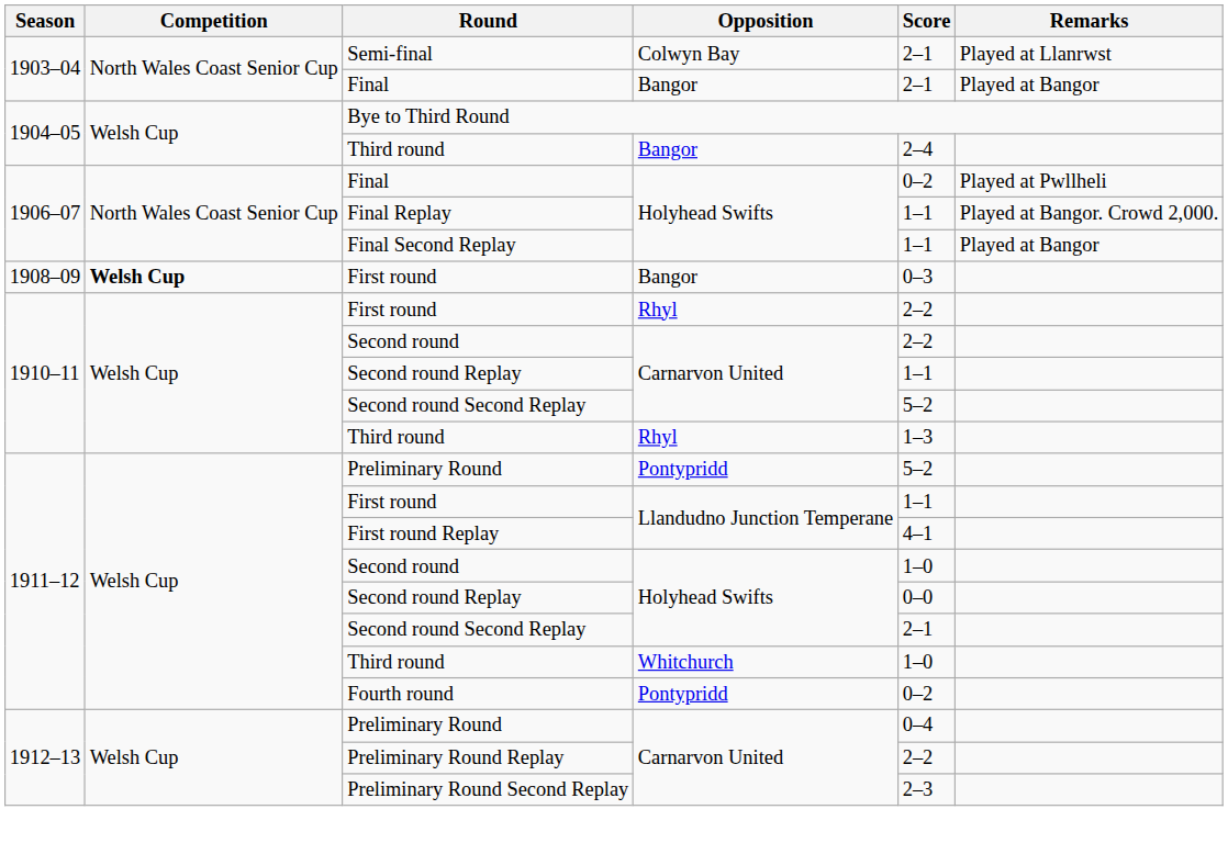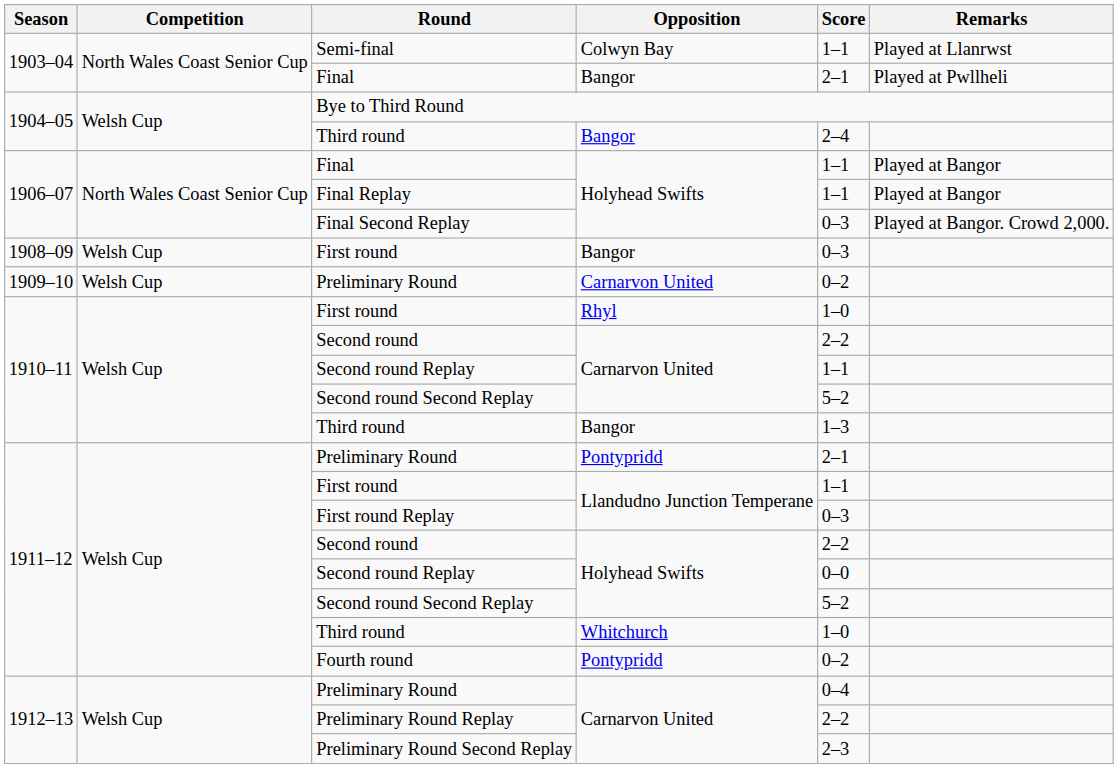 <table class="wikitable">
 <tr>
 <th>Season</th>
 <th>Competition</th>
 <th>Round</th>
 <th>Opposition</th>
 <th>Score</th>
 <th>Remarks</th>
 </tr>
 <tr>
 <td rowspan="2">1903–04</td>
 <td rowspan="2">North Wales Coast Senior Cup</td>
 <td>Semi-final</td>
 <td>Colwyn Bay</td>
-<td>2–1</td>
+<td>1–1</td>
 <td>Played at Llanrwst</td>
 </tr>
 <tr>
 <td>Final</td>
 <td>Bangor</td>
 <td>2–1</td>
-<td>Played at Bangor</td>
+<td>Played at Pwllheli</td>
 </tr>
 <tr>
 <td rowspan="2">1904–05</td>
 <td rowspan="2">Welsh Cup</td>
 <td colspan="4">Bye to Third Round</td>
 </tr>
 <tr>
 <td>Third round</td>
 <td><a href='#'>Bangor</a></td>
 <td>2–4</td>
 <td></td>
 </tr>
 <tr>
 <td rowspan="3">1906–07</td>
 <td rowspan="3">North Wales Coast Senior Cup</td>
 <td>Final</td>
 <td rowspan="3">Holyhead Swifts</td>
-<td>0–2</td>
-<td>Played at Pwllheli</td>
+<td>1–1</td>
+<td>Played at Bangor</td>
 </tr>
 <tr>
 <td>Final Replay</td>
 <td>1–1</td>
+<td>Played at Bangor</td>
+</tr>
+<tr>
+<td>Final Second Replay</td>
+<td>0–3</td>
 <td>Played at Bangor. Crowd 2,000.</td>
 </tr>
 <tr>
-<td>Final Second Replay</td>
-<td>1–1</td>
-<td>Played at Bangor</td>
-</tr>
-<tr>
 <td>1908–09</td>
-<td><strong>Welsh Cup</strong></td>
+<td>Welsh Cup</td>
 <td>First round</td>
 <td>Bangor</td>
 <td>0–3</td>
+<td></td>
+</tr>
+<tr>
+<td>1909–10</td>
+<td>Welsh Cup</td>
+<td>Preliminary Round</td>
+<td><a href='#'>Carnarvon United</a></td>
+<td>0–2</td>
 <td></td>
 </tr>
 <tr>
 <td rowspan="5">1910–11</td>
 <td rowspan="5">Welsh Cup</td>
 <td>First round</td>
 <td><a href='#'>Rhyl</a></td>
-<td>2–2</td>
+<td>1–0</td>
 <td></td>
 </tr>
 <tr>
 <td>Second round</td>
 <td rowspan="3">Carnarvon United</td>
 <td>2–2</td>
 <td></td>
 </tr>
 <tr>
 <td>Second round Replay</td>
 <td>1–1</td>
 <td></td>
 </tr>
 <tr>
 <td>Second round Second Replay</td>
 <td>5–2</td>
 <td></td>
 </tr>
 <tr>
 <td>Third round</td>
-<td><a href='#'>Rhyl</a></td>
+<td>Bangor</td>
 <td>1–3</td>
 <td></td>
 </tr>
 <tr>
 <td rowspan="8">1911–12</td>
 <td rowspan="8">Welsh Cup</td>
 <td>Preliminary Round</td>
 <td><a href='#'>Pontypridd</a></td>
-<td>5–2</td>
+<td>2–1</td>
 <td></td>
 </tr>
 <tr>
 <td>First round</td>
 <td rowspan="2">Llandudno Junction Temperane</td>
 <td>1–1</td>
 <td></td>
 </tr>
 <tr>
 <td>First round Replay</td>
-<td>4–1</td>
+<td>0–3</td>
 <td></td>
 </tr>
 <tr>
 <td>Second round</td>
 <td rowspan="3">Holyhead Swifts</td>
-<td>1–0</td>
+<td>2–2</td>
 <td></td>
 </tr>
 <tr>
 <td>Second round Replay</td>
 <td>0–0</td>
 <td></td>
 </tr>
 <tr>
 <td>Second round Second Replay</td>
-<td>2–1</td>
+<td>5–2</td>
 <td></td>
 </tr>
 <tr>
 <td>Third round</td>
 <td><a href='#'>Whitchurch</a></td>
 <td>1–0</td>
 <td></td>
 </tr>
 <tr>
 <td>Fourth round</td>
 <td><a href='#'>Pontypridd</a></td>
 <td>0–2</td>
 <td></td>
 </tr>
 <tr>
 <td rowspan="3">1912–13</td>
 <td rowspan="3">Welsh Cup</td>
 <td>Preliminary Round</td>
 <td rowspan="3">Carnarvon United</td>
 <td>0–4</td>
 <td></td>
 </tr>
 <tr>
 <td>Preliminary Round Replay</td>
 <td>2–2</td>
 <td></td>
 </tr>
 <tr>
 <td>Preliminary Round Second Replay</td>
 <td>2–3</td>
 <td></td>
 </tr>
 </table>
